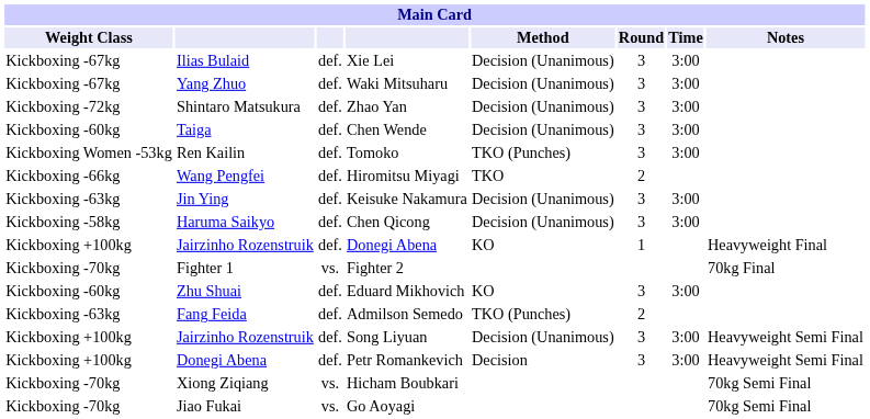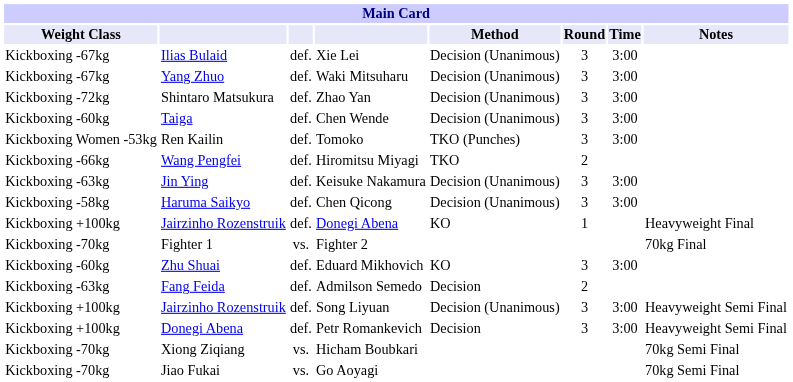 <table class="toccolours" style="font-size: 85%;">
 <tr>
 <th colspan="8" style="background-color: #ccf; color: #000080; text-align: center;"><strong>Main Card</strong></th>
 </tr>
 <tr>
 <th colspan="1" style="background-color: #E6E8FA; color: #000000; text-align: center;">Weight Class</th>
 <th colspan="1" style="background-color: #E6E8FA; color: #000000; text-align: center;"></th>
 <th colspan="1" style="background-color: #E6E8FA; color: #000000; text-align: center;"></th>
 <th colspan="1" style="background-color: #E6E8FA; color: #000000; text-align: center;"></th>
 <th colspan="1" style="background-color: #E6E8FA; color: #000000; text-align: center;">Method</th>
 <th colspan="1" style="background-color: #E6E8FA; color: #000000; text-align: center;">Round</th>
 <th colspan="1" style="background-color: #E6E8FA; color: #000000; text-align: center;">Time</th>
 <th colspan="1" style="background-color: #E6E8FA; color: #000000; text-align: center;">Notes</th>
 </tr>
 <tr>
 <td>Kickboxing -67kg</td>
 <td> <a href='#'>Ilias Bulaid</a></td>
 <td align=center>def.</td>
 <td> Xie Lei</td>
 <td>Decision (Unanimous)</td>
 <td align=center>3</td>
 <td align=center>3:00</td>
 </tr>
 <tr>
 <td>Kickboxing -67kg</td>
 <td> <a href='#'>Yang Zhuo</a></td>
 <td align=center>def.</td>
 <td> Waki Mitsuharu</td>
 <td>Decision (Unanimous)</td>
 <td align=center>3</td>
 <td align=center>3:00</td>
 </tr>
 <tr>
 <td>Kickboxing -72kg</td>
 <td> Shintaro Matsukura</td>
 <td align=center>def.</td>
 <td> Zhao Yan</td>
 <td>Decision (Unanimous)</td>
 <td align=center>3</td>
 <td align=center>3:00</td>
 </tr>
 <tr>
 <td>Kickboxing -60kg</td>
 <td> <a href='#'>Taiga</a></td>
 <td align=center>def.</td>
 <td> Chen Wende</td>
 <td>Decision (Unanimous)</td>
 <td align=center>3</td>
 <td align=center>3:00</td>
 </tr>
 <tr>
 <td>Kickboxing Women -53kg</td>
 <td> Ren Kailin</td>
 <td align=center>def.</td>
 <td> Tomoko</td>
 <td>TKO (Punches)</td>
 <td align=center>3</td>
 <td align=center>3:00</td>
 </tr>
 <tr>
 <td>Kickboxing -66kg</td>
 <td> <a href='#'>Wang Pengfei</a></td>
 <td align=center>def.</td>
 <td> Hiromitsu Miyagi</td>
 <td>TKO</td>
 <td align=center>2</td>
 <td align=center></td>
 </tr>
 <tr>
 <td>Kickboxing -63kg</td>
 <td> <a href='#'>Jin Ying</a></td>
 <td align=center>def.</td>
 <td> Keisuke Nakamura</td>
 <td>Decision (Unanimous)</td>
 <td align=center>3</td>
 <td align=center>3:00</td>
 </tr>
 <tr>
 <td>Kickboxing -58kg</td>
 <td> <a href='#'>Haruma Saikyo</a></td>
 <td align=center>def.</td>
 <td> Chen Qicong</td>
 <td>Decision (Unanimous)</td>
 <td align=center>3</td>
 <td align=center>3:00</td>
 <td></td>
 </tr>
 <tr>
 <td>Kickboxing +100kg</td>
 <td> <a href='#'>Jairzinho Rozenstruik</a></td>
 <td align=center>def.</td>
 <td> <a href='#'>Donegi Abena</a></td>
 <td>KO</td>
 <td align=center>1</td>
 <td align=center></td>
 <td>Heavyweight Final</td>
 </tr>
 <tr>
 <td>Kickboxing -70kg</td>
 <td> Fighter 1</td>
 <td align=center>vs.</td>
 <td> Fighter 2</td>
 <td></td>
 <td align=center></td>
 <td align=center></td>
 <td>70kg Final</td>
 </tr>
 <tr>
 <td>Kickboxing -60kg</td>
 <td> <a href='#'>Zhu Shuai</a></td>
 <td align=center>def.</td>
 <td> Eduard Mikhovich</td>
 <td>KO</td>
 <td align=center>3</td>
 <td align=center>3:00</td>
 </tr>
 <tr>
 <td>Kickboxing -63kg</td>
 <td> <a href='#'>Fang Feida</a></td>
 <td align=center>def.</td>
 <td> Admilson Semedo</td>
-<td>TKO (Punches)</td>
+<td>Decision</td>
 <td align=center>2</td>
 <td align=center></td>
 </tr>
 <tr>
 <td>Kickboxing +100kg</td>
 <td> <a href='#'>Jairzinho Rozenstruik</a></td>
 <td align=center>def.</td>
 <td> Song Liyuan</td>
 <td>Decision (Unanimous)</td>
 <td align=center>3</td>
 <td align=center>3:00</td>
 <td>Heavyweight Semi Final</td>
 </tr>
 <tr>
 <td>Kickboxing +100kg</td>
 <td> <a href='#'>Donegi Abena</a></td>
 <td align=center>def.</td>
 <td> Petr Romankevich</td>
 <td>Decision</td>
 <td align=center>3</td>
 <td align=center>3:00</td>
 <td>Heavyweight Semi Final</td>
 </tr>
 <tr>
 <td>Kickboxing -70kg</td>
 <td> Xiong Ziqiang</td>
 <td align=center>vs.</td>
 <td> Hicham Boubkari</td>
 <td></td>
 <td align=center></td>
 <td align=center></td>
 <td>70kg Semi Final</td>
 </tr>
 <tr>
 <td>Kickboxing -70kg</td>
 <td> Jiao Fukai</td>
 <td align=center>vs.</td>
 <td> Go Aoyagi</td>
 <td></td>
 <td align=center></td>
 <td align=center></td>
 <td>70kg Semi Final</td>
 </tr>
 </table>
